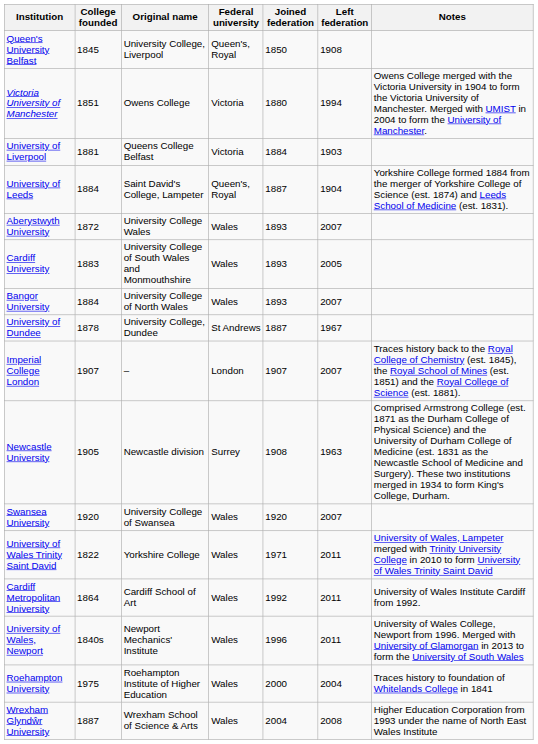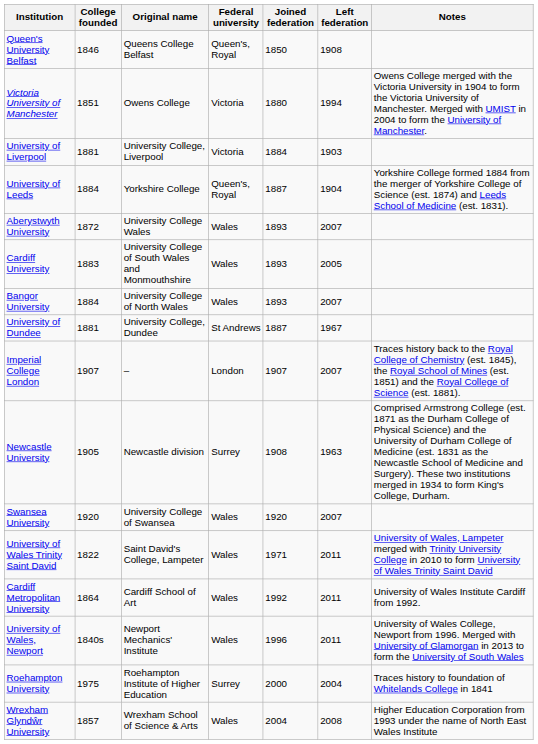 <table class="wikitable sortable">
 <tr>
 <th>Institution</th>
 <th>College founded</th>
 <th>Original name</th>
 <th>Federal university</th>
 <th>Joined federation</th>
 <th>Left federation</th>
 <th>Notes</th>
 </tr>
 <tr>
 <td><a href='#'>Queen's University Belfast</a></td>
-<td>1845</td>
-<td>University College, Liverpool</td>
+<td>1846</td>
+<td>Queens College Belfast</td>
 <td>Queen's, Royal</td>
 <td>1850</td>
 <td>1908</td>
 <td></td>
 </tr>
 <tr>
 <td><em><a href='#'>Victoria University of Manchester</a></em></td>
 <td>1851</td>
 <td>Owens College</td>
 <td>Victoria</td>
 <td>1880</td>
 <td>1994</td>
 <td>Owens College merged with the Victoria University in 1904 to form the Victoria University of Manchester. Merged with <a href='#'>UMIST</a> in 2004 to form the <a href='#'>University of Manchester</a>.</td>
 </tr>
 <tr>
 <td><a href='#'>University of Liverpool</a></td>
 <td>1881</td>
-<td>Queens College Belfast</td>
+<td>University College, Liverpool</td>
 <td>Victoria</td>
 <td>1884</td>
 <td>1903</td>
 <td></td>
 </tr>
 <tr>
 <td><a href='#'>University of Leeds</a></td>
 <td>1884</td>
-<td>Saint David's College, Lampeter</td>
+<td>Yorkshire College</td>
 <td>Queen's, Royal</td>
 <td>1887</td>
 <td>1904</td>
 <td>Yorkshire College formed 1884 from the merger of Yorkshire College of Science (est. 1874) and <a href='#'>Leeds School of Medicine</a> (est. 1831).</td>
 </tr>
 <tr>
 <td><a href='#'>Aberystwyth University</a></td>
 <td>1872</td>
 <td>University College Wales</td>
 <td>Wales</td>
 <td>1893</td>
 <td>2007</td>
 <td></td>
 </tr>
 <tr>
 <td><a href='#'>Cardiff University</a></td>
 <td>1883</td>
 <td>University College of South Wales and Monmouthshire</td>
 <td>Wales</td>
 <td>1893</td>
 <td>2005</td>
 <td></td>
 </tr>
 <tr>
 <td><a href='#'>Bangor University</a></td>
 <td>1884</td>
 <td>University College of North Wales</td>
 <td>Wales</td>
 <td>1893</td>
 <td>2007</td>
 <td></td>
 </tr>
 <tr>
 <td><a href='#'>University of Dundee</a></td>
-<td>1878</td>
+<td>1881</td>
 <td>University College, Dundee</td>
 <td>St Andrews</td>
 <td>1887</td>
 <td>1967</td>
 <td></td>
 </tr>
 <tr>
 <td><a href='#'>Imperial College London</a></td>
 <td>1907</td>
 <td>–</td>
 <td>London</td>
 <td>1907</td>
 <td>2007</td>
 <td>Traces history back to the <a href='#'>Royal College of Chemistry</a> (est. 1845), the <a href='#'>Royal School of Mines</a> (est. 1851) and the <a href='#'>Royal College of Science</a> (est. 1881).</td>
 </tr>
 <tr>
 <td><a href='#'>Newcastle University</a></td>
 <td>1905</td>
 <td>Newcastle division</td>
 <td>Surrey</td>
 <td>1908</td>
 <td>1963</td>
 <td>Comprised Armstrong College (est. 1871 as the Durham College of Physical Science) and the University of Durham College of Medicine (est. 1831 as the Newcastle School of Medicine and Surgery). These two institutions merged in 1934 to form King's College, Durham.</td>
 </tr>
 <tr>
 <td><a href='#'>Swansea University</a></td>
 <td>1920</td>
 <td>University College of Swansea</td>
 <td>Wales</td>
 <td>1920</td>
 <td>2007</td>
 <td></td>
 </tr>
 <tr>
 <td><a href='#'>University of Wales Trinity Saint David</a></td>
 <td>1822</td>
-<td>Yorkshire College</td>
+<td>Saint David's College, Lampeter</td>
 <td>Wales</td>
 <td>1971</td>
 <td>2011</td>
 <td><a href='#'>University of Wales, Lampeter</a> merged with <a href='#'>Trinity University College</a> in 2010 to form <a href='#'>University of Wales Trinity Saint David</a></td>
 </tr>
 <tr>
 <td><a href='#'>Cardiff Metropolitan University</a></td>
 <td>1864</td>
 <td>Cardiff School of Art</td>
 <td>Wales</td>
 <td>1992</td>
 <td>2011</td>
 <td>University of Wales Institute Cardiff from 1992.</td>
 </tr>
 <tr>
 <td><a href='#'>University of Wales, Newport</a></td>
 <td>1840s</td>
 <td>Newport Mechanics' Institute</td>
 <td>Wales</td>
 <td>1996</td>
 <td>2011</td>
 <td>University of Wales College, Newport from 1996. Merged with <a href='#'>University of Glamorgan</a> in 2013 to form the <a href='#'>University of South Wales</a></td>
 </tr>
 <tr>
 <td><a href='#'>Roehampton University</a></td>
 <td>1975</td>
 <td>Roehampton Institute of Higher Education</td>
-<td>Wales</td>
+<td>Surrey</td>
 <td>2000</td>
 <td>2004</td>
 <td>Traces history to foundation of <a href='#'>Whitelands College</a> in 1841</td>
 </tr>
 <tr>
 <td><a href='#'>Wrexham Glyndŵr University</a></td>
-<td>1887</td>
+<td>1857</td>
 <td>Wrexham School of Science & Arts</td>
 <td>Wales</td>
 <td>2004</td>
 <td>2008</td>
 <td>Higher Education Corporation from 1993 under the name of North East Wales Institute</td>
 </tr>
 </table>
